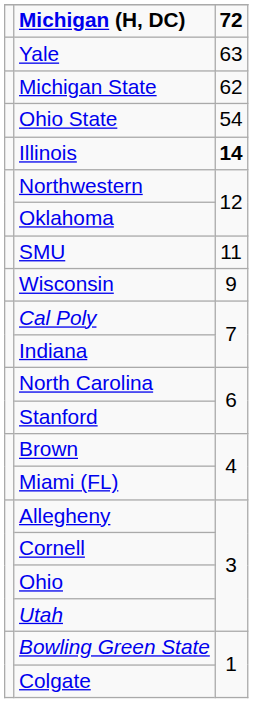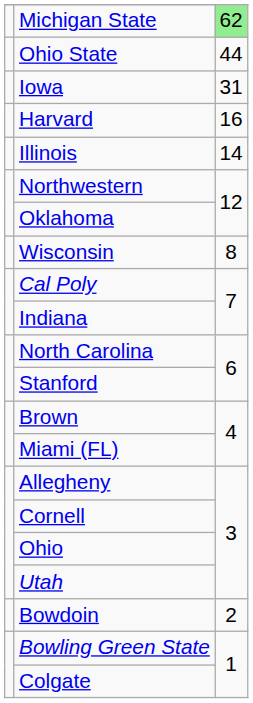 <table class="wikitable sortable" style="text-align:center">
 <tr>
 </tr>
 <tr>
 <td></td>
-<td align=left><strong><a href='#'>Michigan</a></strong> <strong>(H, DC)</strong></td>
-<td><strong>72</strong></td>
-</tr>
-<tr>
-<td></td>
-<td align=left><a href='#'>Yale</a></td>
-<td>63</td>
-</tr>
-<tr>
-<td></td>
 <td align=left><a href='#'>Michigan State</a></td>
-<td>62</td>
+<td style="background: lightgreen;">62</td>
 </tr>
 <tr>
 <td></td>
 <td align=left><a href='#'>Ohio State</a></td>
-<td>54</td>
+<td>44</td>
+</tr>
+<tr>
+<td></td>
+<td align=left><a href='#'>Iowa</a></td>
+<td>31</td>
+</tr>
+<tr>
+<td></td>
+<td align=left><a href='#'>Harvard</a></td>
+<td>16</td>
 </tr>
 <tr>
 <td></td>
 <td align=left><a href='#'>Illinois</a></td>
-<td><strong>14</strong></td>
+<td>14</td>
 </tr>
 <tr>
 <td rowspan=2></td>
 <td align=left><a href='#'>Northwestern</a></td>
 <td rowspan=2>12</td>
 </tr>
 <tr>
 <td align=left><a href='#'>Oklahoma</a></td>
 </tr>
 <tr>
 <td></td>
-<td align=left><a href='#'>SMU</a></td>
-<td>11</td>
-</tr>
-<tr>
-<td></td>
 <td align=left><a href='#'>Wisconsin</a></td>
-<td>9</td>
+<td>8</td>
 </tr>
 <tr>
 <td rowspan=2></td>
 <td align=left><em><a href='#'>Cal Poly</a></em></td>
 <td rowspan=2>7</td>
 </tr>
 <tr>
 <td align=left><a href='#'>Indiana</a></td>
 </tr>
 <tr>
 <td rowspan=2></td>
 <td align=left><a href='#'>North Carolina</a></td>
 <td rowspan=2>6</td>
 </tr>
 <tr>
 <td align=left><a href='#'>Stanford</a></td>
 </tr>
 <tr>
 <td rowspan=2></td>
 <td align=left><a href='#'>Brown</a></td>
 <td rowspan=2>4</td>
 </tr>
 <tr>
 <td align=left><a href='#'>Miami (FL)</a></td>
 </tr>
 <tr>
 <td rowspan=4></td>
 <td align=left><a href='#'>Allegheny</a></td>
 <td rowspan=4>3</td>
 </tr>
 <tr>
 <td align=left><a href='#'>Cornell</a></td>
 </tr>
 <tr>
 <td align=left><a href='#'>Ohio</a></td>
 </tr>
 <tr>
 <td align=left><em><a href='#'>Utah</a></em></td>
 </tr>
 <tr>
+<td></td>
+<td align=left><a href='#'>Bowdoin</a></td>
+<td>2</td>
+</tr>
+<tr>
 <td rowspan=2></td>
 <td align=left><em><a href='#'>Bowling Green State</a></em></td>
 <td rowspan=2>1</td>
 </tr>
 <tr>
 <td align=left><a href='#'>Colgate</a></td>
 </tr>
 </table>
